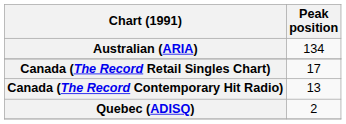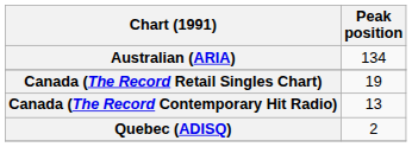 <table class="wikitable sortable plainrowheaders" style="text-align:center">
 <tr>
 <th scope="col">Chart (1991)</th>
 <th scope="col">Peak<br>position</th>
 </tr>
 <tr>
 <th scope="row">Australian (<a href='#'>ARIA</a>)</th>
 <td>134</td>
 </tr>
 <tr>
 </tr>
 <tr>
 </tr>
 <tr>
 <th scope="row">Canada (<em><a href='#'>The Record</a></em> Retail Singles Chart)</th>
-<td>17</td>
+<td>19</td>
 </tr>
 <tr>
 <th scope="row">Canada (<em><a href='#'>The Record</a></em> Contemporary Hit Radio)</th>
 <td>13</td>
 </tr>
 <tr>
 <th scope="row">Quebec (<a href='#'>ADISQ</a>)</th>
 <td>2</td>
 </tr>
 <tr>
 </tr>
 </table>
